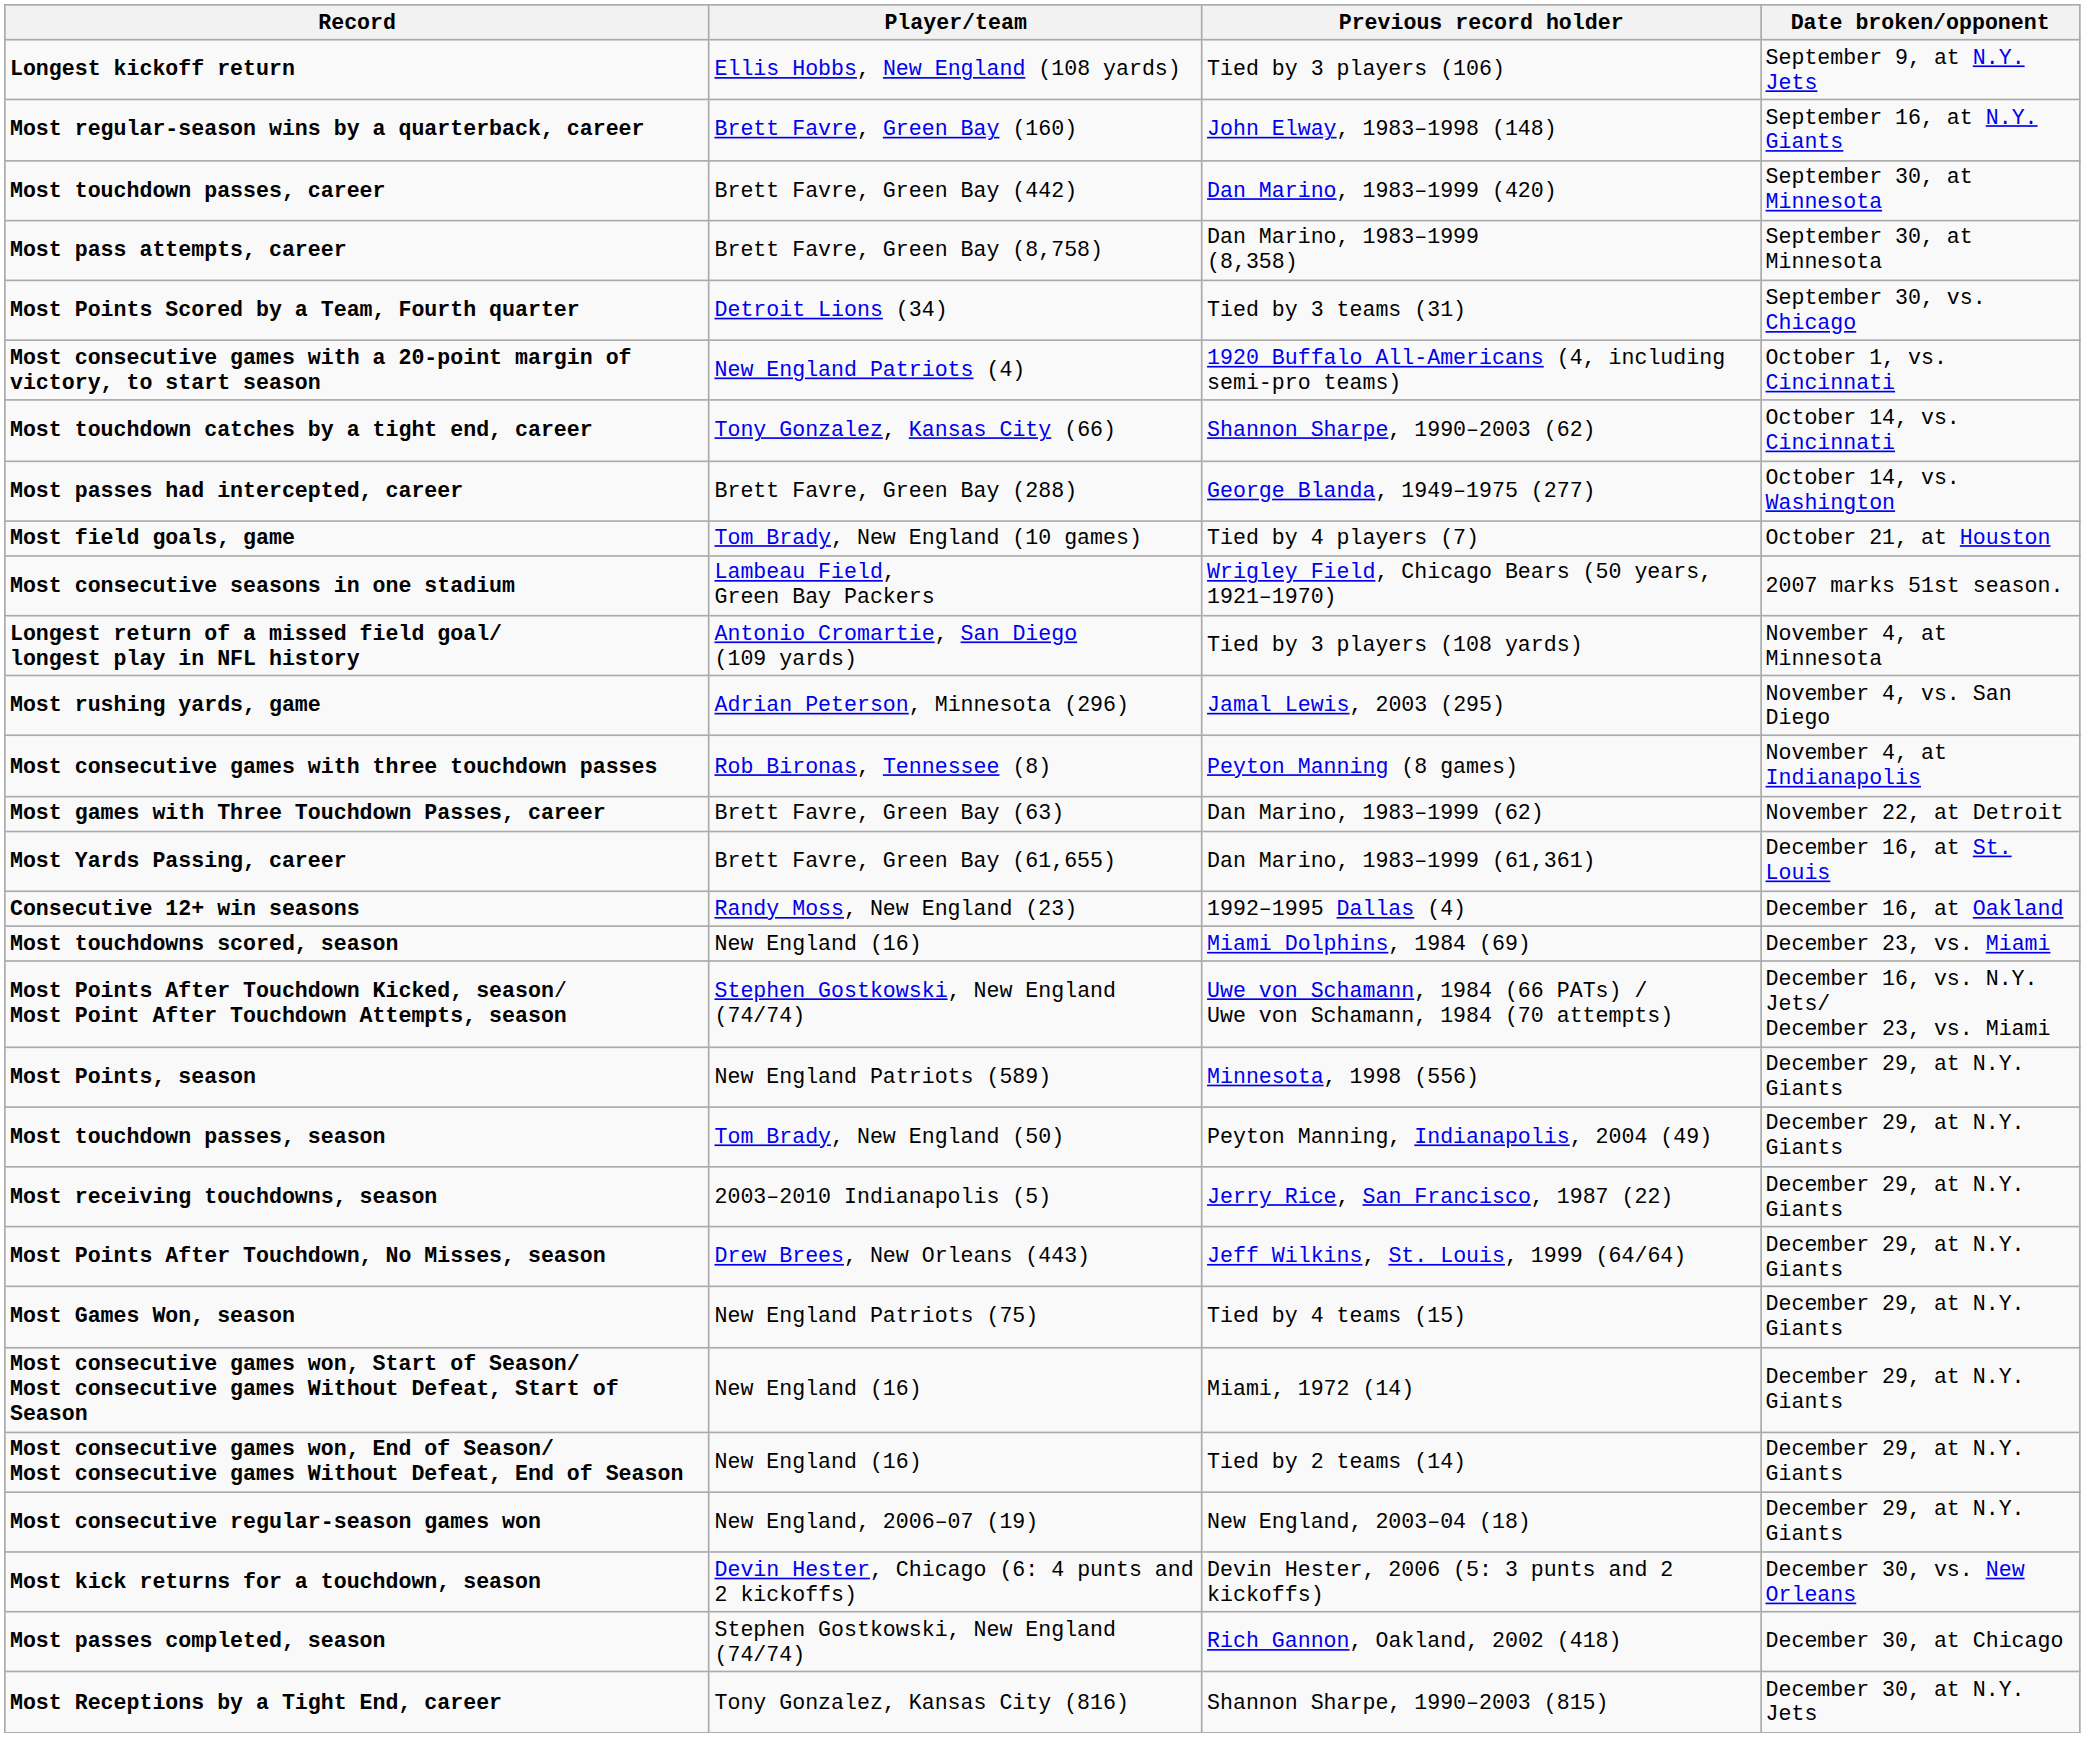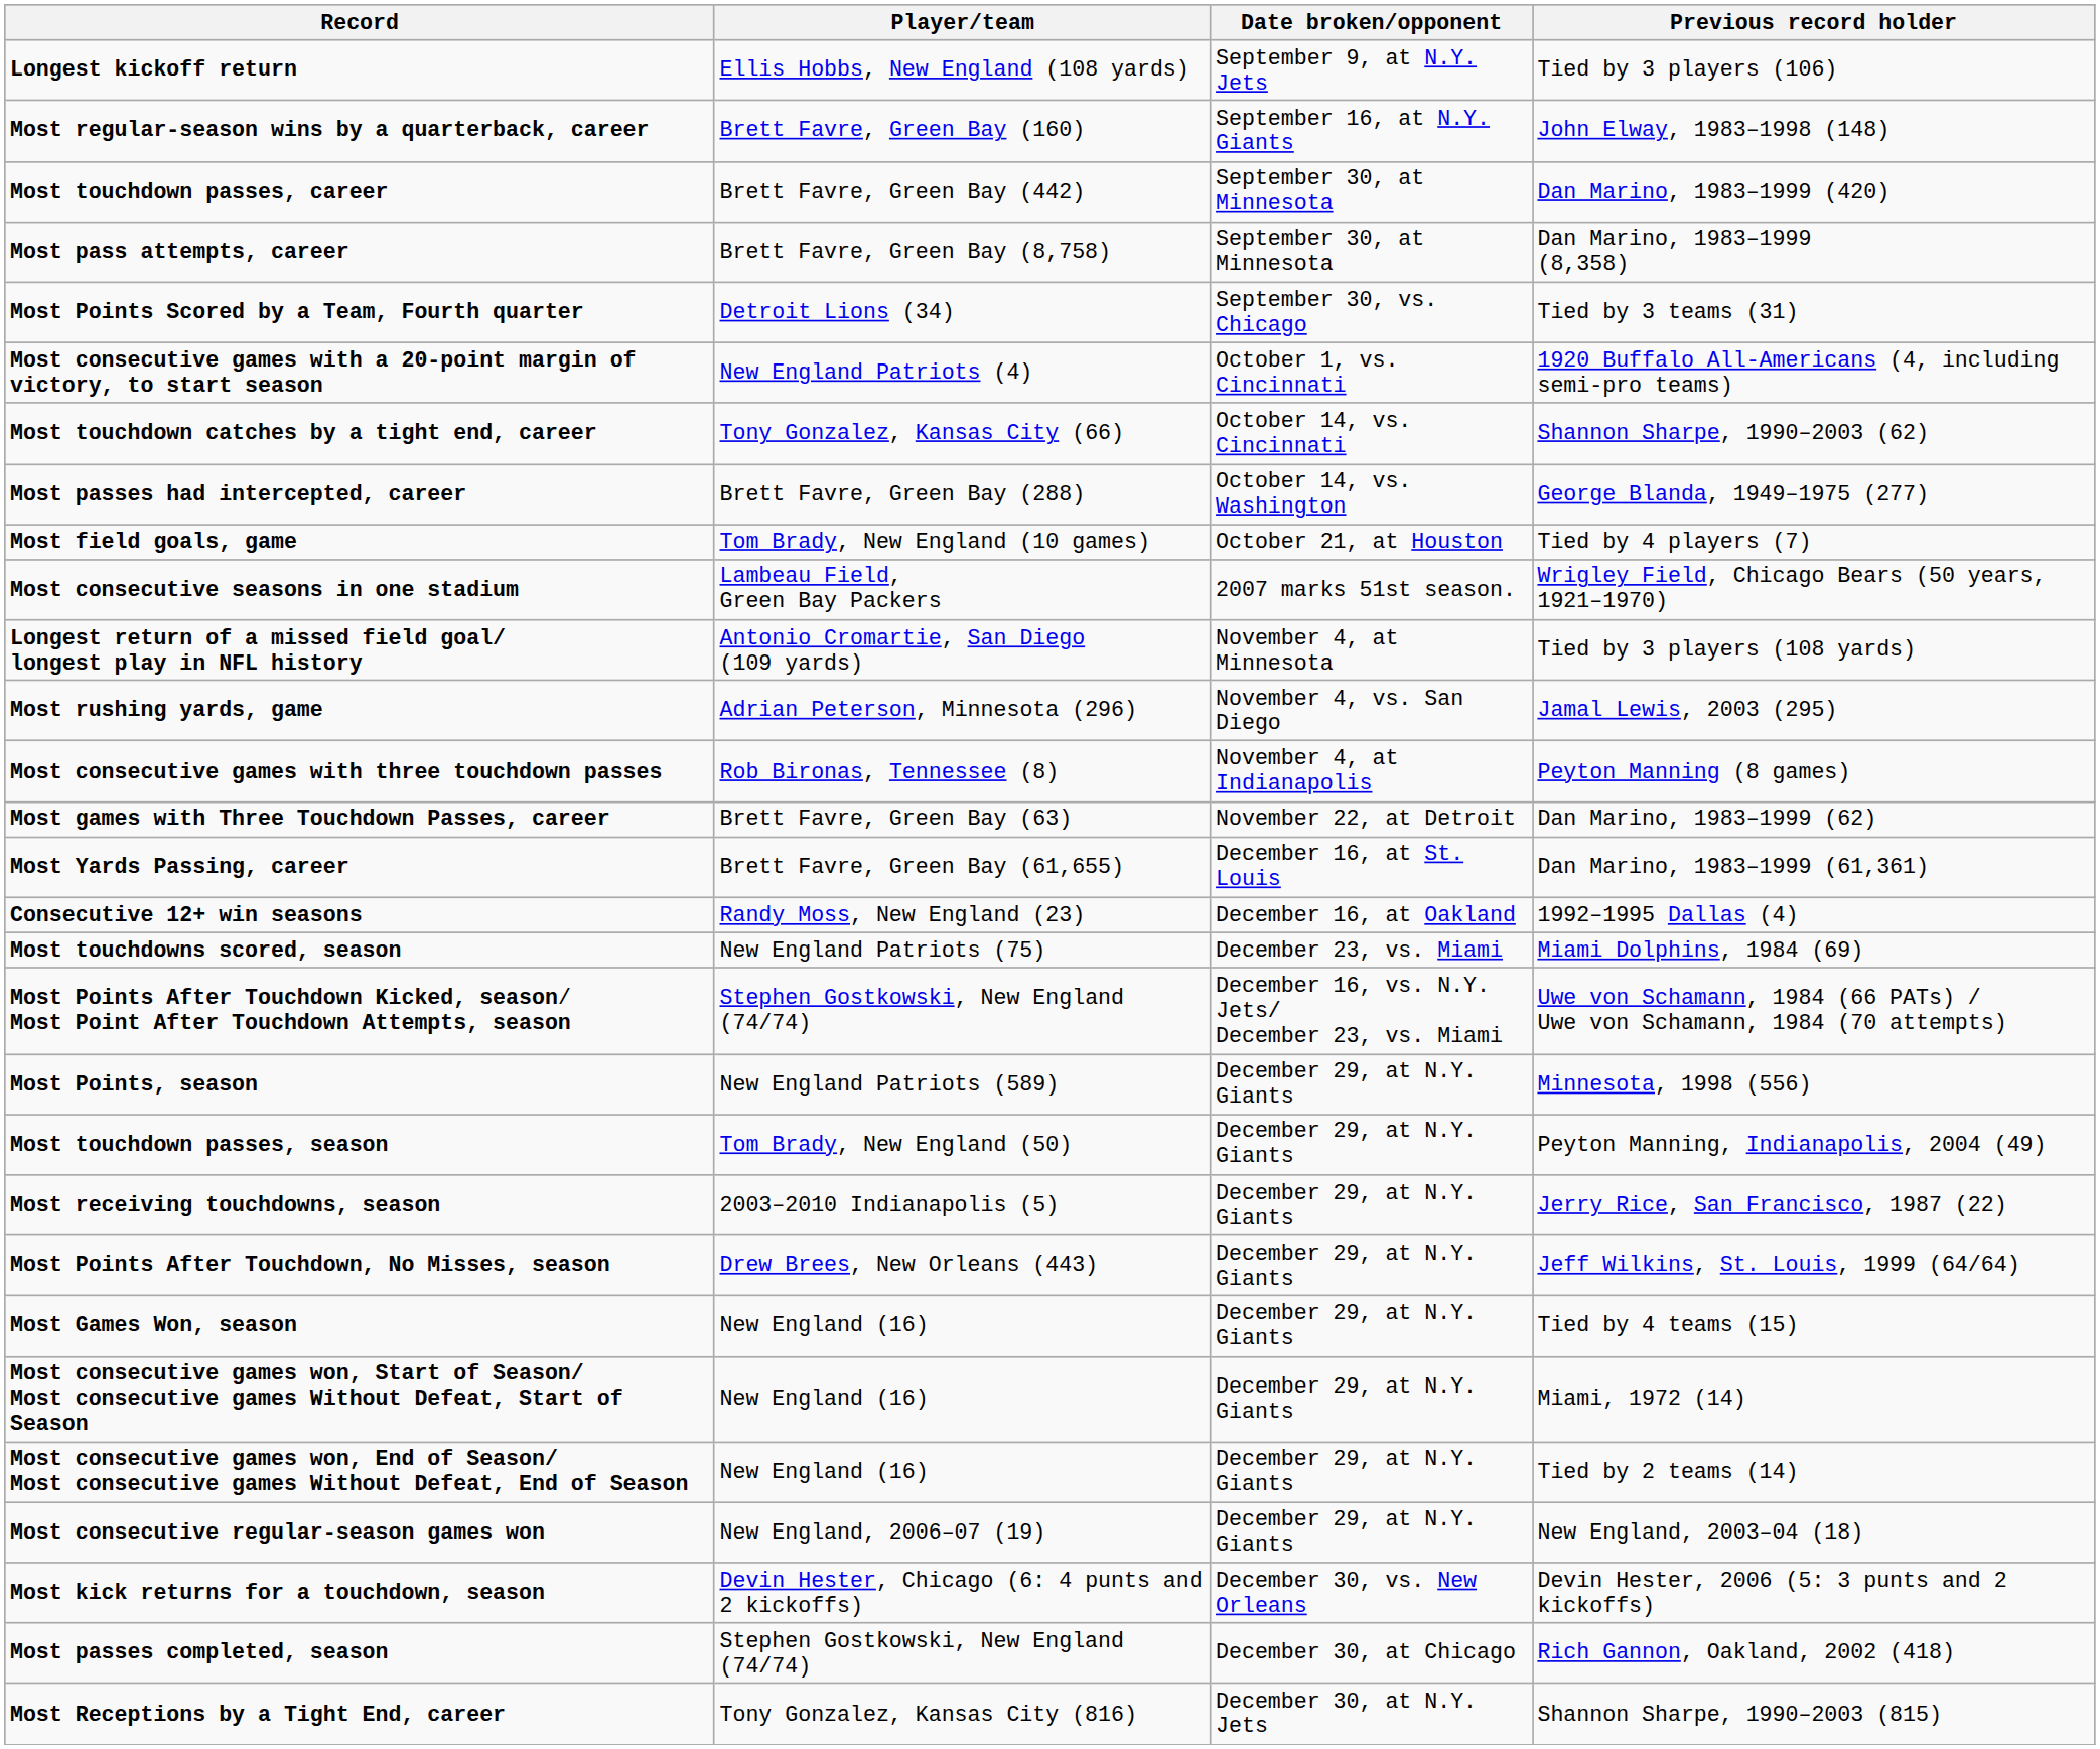 <table class="wikitable">
 <tr>
 <th>Record</th>
 <th>Player/team</th>
+<th>Date broken/opponent</th>
 <th>Previous record holder</th>
-<th>Date broken/opponent</th>
 </tr>
 <tr>
 <td><strong>Longest kickoff return</strong></td>
 <td><a href='#'>Ellis Hobbs</a>, <a href='#'>New England</a> (108 yards)</td>
+<td>September 9, at <a href='#'>N.Y. Jets</a></td>
 <td>Tied by 3 players (106)</td>
-<td>September 9, at <a href='#'>N.Y. Jets</a></td>
 </tr>
 <tr>
 <td><strong>Most regular-season wins by a quarterback, career</strong></td>
 <td><a href='#'>Brett Favre</a>, <a href='#'>Green Bay</a> (160)</td>
+<td>September 16, at <a href='#'>N.Y. Giants</a></td>
 <td><a href='#'>John Elway</a>, 1983–1998 (148)</td>
-<td>September 16, at <a href='#'>N.Y. Giants</a></td>
 </tr>
 <tr>
 <td><strong>Most touchdown passes, career</strong></td>
 <td>Brett Favre, Green Bay (442)</td>
+<td>September 30, at <a href='#'>Minnesota</a></td>
 <td><a href='#'>Dan Marino</a>, 1983–1999 (420)</td>
-<td>September 30, at <a href='#'>Minnesota</a></td>
 </tr>
 <tr>
 <td><strong>Most pass attempts, career</strong></td>
 <td>Brett Favre, Green Bay (8,758)</td>
+<td>September 30, at Minnesota</td>
 <td>Dan Marino, 1983–1999<br>(8,358)</td>
-<td>September 30, at Minnesota</td>
 </tr>
 <tr>
 <td><strong>Most Points Scored by a Team, Fourth quarter</strong></td>
 <td><a href='#'>Detroit Lions</a> (34)</td>
+<td>September 30, vs. <a href='#'>Chicago</a></td>
 <td>Tied by 3 teams (31)</td>
-<td>September 30, vs. <a href='#'>Chicago</a></td>
 </tr>
 <tr>
 <td><strong>Most consecutive games with a 20-point margin of victory, to start season</strong></td>
 <td><a href='#'>New England Patriots</a> (4)</td>
+<td>October 1, vs. <a href='#'>Cincinnati</a></td>
 <td><a href='#'>1920 Buffalo All-Americans</a> (4, including semi-pro teams)</td>
-<td>October 1, vs. <a href='#'>Cincinnati</a></td>
 </tr>
 <tr>
 <td><strong>Most touchdown catches by a tight end, career</strong></td>
 <td><a href='#'>Tony Gonzalez</a>, <a href='#'>Kansas City</a> (66)</td>
+<td>October 14, vs. <a href='#'>Cincinnati</a></td>
 <td><a href='#'>Shannon Sharpe</a>, 1990–2003 (62)</td>
-<td>October 14, vs. <a href='#'>Cincinnati</a></td>
 </tr>
 <tr>
 <td><strong>Most passes had intercepted, career</strong></td>
 <td>Brett Favre, Green Bay (288)</td>
+<td>October 14, vs. <a href='#'>Washington</a></td>
 <td><a href='#'>George Blanda</a>, 1949–1975 (277)</td>
-<td>October 14, vs. <a href='#'>Washington</a></td>
 </tr>
 <tr>
 <td><strong>Most field goals, game</strong></td>
 <td><a href='#'>Tom Brady</a>, New England (10 games)</td>
+<td>October 21, at <a href='#'>Houston</a></td>
 <td>Tied by 4 players (7)</td>
-<td>October 21, at <a href='#'>Houston</a></td>
 </tr>
 <tr>
 <td><strong>Most consecutive seasons in one stadium</strong></td>
 <td><a href='#'>Lambeau Field</a>,<br>Green Bay Packers</td>
+<td>2007 marks 51st season.</td>
 <td><a href='#'>Wrigley Field</a>, Chicago Bears (50 years, 1921–1970)</td>
-<td>2007 marks 51st season.</td>
 </tr>
 <tr>
 <td><strong>Longest return of a missed field goal/<br>longest play in NFL history</strong></td>
 <td><a href='#'>Antonio Cromartie</a>, <a href='#'>San Diego</a> (109 yards)</td>
+<td>November 4, at Minnesota</td>
 <td>Tied by 3 players (108 yards)</td>
-<td>November 4, at Minnesota</td>
 </tr>
 <tr>
 <td><strong>Most rushing yards, game</strong></td>
 <td><a href='#'>Adrian Peterson</a>, Minnesota (296)</td>
+<td>November 4, vs. San Diego</td>
 <td><a href='#'>Jamal Lewis</a>, 2003 (295)</td>
-<td>November 4, vs. San Diego</td>
 </tr>
 <tr>
 <td><strong>Most consecutive games with three touchdown passes</strong></td>
 <td><a href='#'>Rob Bironas</a>, <a href='#'>Tennessee</a> (8)</td>
+<td>November 4, at <a href='#'>Indianapolis</a></td>
 <td><a href='#'>Peyton Manning</a> (8 games)</td>
-<td>November 4, at <a href='#'>Indianapolis</a></td>
 </tr>
 <tr>
 <td><strong>Most games with Three Touchdown Passes, career</strong></td>
 <td>Brett Favre, Green Bay (63)</td>
+<td>November 22, at Detroit</td>
 <td>Dan Marino, 1983–1999 (62)</td>
-<td>November 22, at Detroit</td>
 </tr>
 <tr>
 <td><strong>Most Yards Passing, career</strong></td>
 <td>Brett Favre, Green Bay (61,655)</td>
+<td>December 16, at <a href='#'>St. Louis</a></td>
 <td>Dan Marino, 1983–1999 (61,361)</td>
-<td>December 16, at <a href='#'>St. Louis</a></td>
 </tr>
 <tr>
 <td><strong>Consecutive 12+ win seasons</strong></td>
 <td><a href='#'>Randy Moss</a>, New England (23)</td>
+<td>December 16, at <a href='#'>Oakland</a></td>
 <td>1992–1995 <a href='#'>Dallas</a> (4)</td>
-<td>December 16, at <a href='#'>Oakland</a></td>
 </tr>
 <tr>
 <td><strong>Most touchdowns scored, season</strong></td>
-<td>New England (16)</td>
+<td>New England Patriots (75)</td>
+<td>December 23, vs. <a href='#'>Miami</a></td>
 <td><a href='#'>Miami Dolphins</a>, 1984 (69)</td>
-<td>December 23, vs. <a href='#'>Miami</a></td>
 </tr>
 <tr>
 <td><strong>Most Points After Touchdown Kicked, season</strong>/<br><strong>Most Point After Touchdown Attempts, season</strong></td>
 <td><a href='#'>Stephen Gostkowski</a>, New England (74/74)</td>
+<td>December 16, vs. N.Y. Jets/<br>December 23, vs. Miami</td>
 <td><a href='#'>Uwe von Schamann</a>, 1984 (66 PATs) /<br>Uwe von Schamann, 1984 (70 attempts)</td>
-<td>December 16, vs. N.Y. Jets/<br>December 23, vs. Miami</td>
 </tr>
 <tr>
 <td><strong>Most Points, season</strong></td>
 <td>New England Patriots (589)</td>
+<td>December 29, at N.Y. Giants</td>
 <td><a href='#'>Minnesota</a>, 1998 (556)</td>
-<td>December 29, at N.Y. Giants</td>
 </tr>
 <tr>
 <td><strong>Most touchdown passes, season</strong></td>
 <td><a href='#'>Tom Brady</a>, New England (50)</td>
+<td>December 29, at N.Y. Giants</td>
 <td>Peyton Manning, <a href='#'>Indianapolis</a>, 2004 (49)</td>
-<td>December 29, at N.Y. Giants</td>
 </tr>
 <tr>
 <td><strong>Most receiving touchdowns, season</strong></td>
 <td>2003–2010 Indianapolis (5)</td>
+<td>December 29, at N.Y. Giants</td>
 <td><a href='#'>Jerry Rice</a>, <a href='#'>San Francisco</a>, 1987 (22)</td>
-<td>December 29, at N.Y. Giants</td>
 </tr>
 <tr>
 <td><strong>Most Points After Touchdown, No Misses, season</strong></td>
 <td><a href='#'>Drew Brees</a>, New Orleans (443)</td>
+<td>December 29, at N.Y. Giants</td>
 <td><a href='#'>Jeff Wilkins</a>, <a href='#'>St. Louis</a>, 1999 (64/64)</td>
-<td>December 29, at N.Y. Giants</td>
 </tr>
 <tr>
 <td><strong>Most Games Won, season</strong></td>
-<td>New England Patriots (75)</td>
+<td>New England (16)</td>
+<td>December 29, at N.Y. Giants</td>
 <td>Tied by 4 teams (15)</td>
-<td>December 29, at N.Y. Giants</td>
 </tr>
 <tr>
 <td><strong>Most consecutive games won, Start of Season/<br>Most consecutive games Without Defeat, Start of Season</strong></td>
 <td>New England (16)</td>
+<td>December 29, at N.Y. Giants</td>
 <td>Miami, 1972 (14)</td>
-<td>December 29, at N.Y. Giants</td>
 </tr>
 <tr>
 <td><strong>Most consecutive games won, End of Season/<br>Most consecutive games Without Defeat, End of Season</strong></td>
 <td>New England (16)</td>
+<td>December 29, at N.Y. Giants</td>
 <td>Tied by 2 teams (14)</td>
-<td>December 29, at N.Y. Giants</td>
 </tr>
 <tr>
 <td><strong>Most consecutive regular-season games won</strong></td>
 <td>New England, 2006–07 (19)</td>
+<td>December 29, at N.Y. Giants</td>
 <td>New England, 2003–04 (18)</td>
-<td>December 29, at N.Y. Giants</td>
 </tr>
 <tr>
 <td><strong>Most kick returns for a touchdown, season</strong></td>
 <td><a href='#'>Devin Hester</a>, Chicago (6: 4 punts and 2 kickoffs)</td>
+<td>December 30, vs. <a href='#'>New Orleans</a></td>
 <td>Devin Hester, 2006 (5: 3 punts and 2 kickoffs)</td>
-<td>December 30, vs. <a href='#'>New Orleans</a></td>
 </tr>
 <tr>
 <td><strong>Most passes completed, season</strong></td>
 <td>Stephen Gostkowski, New England (74/74)</td>
+<td>December 30, at Chicago</td>
 <td><a href='#'>Rich Gannon</a>, Oakland, 2002 (418)</td>
-<td>December 30, at Chicago</td>
 </tr>
 <tr>
 <td><strong>Most Receptions by a Tight End, career</strong></td>
 <td>Tony Gonzalez, Kansas City (816)</td>
+<td>December 30, at N.Y. Jets</td>
 <td>Shannon Sharpe, 1990–2003 (815)</td>
-<td>December 30, at N.Y. Jets</td>
 </tr>
 </table>
